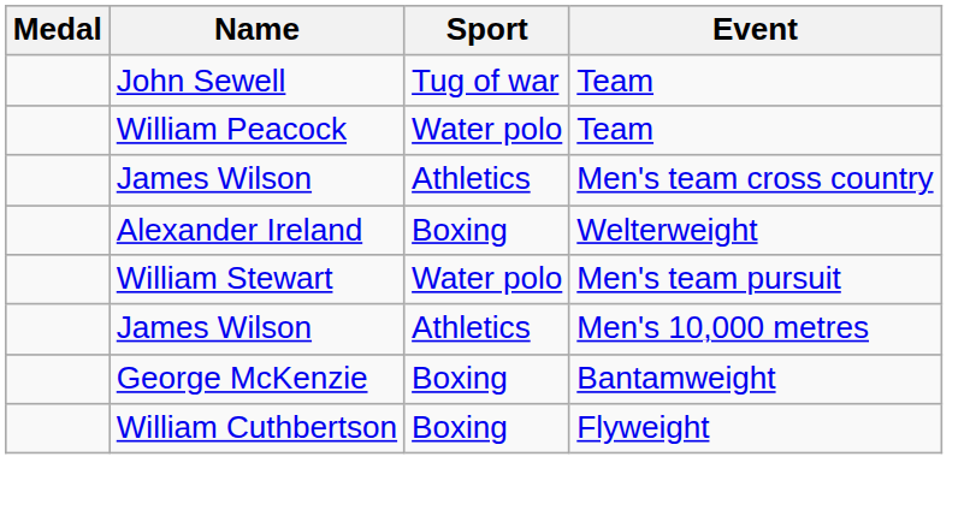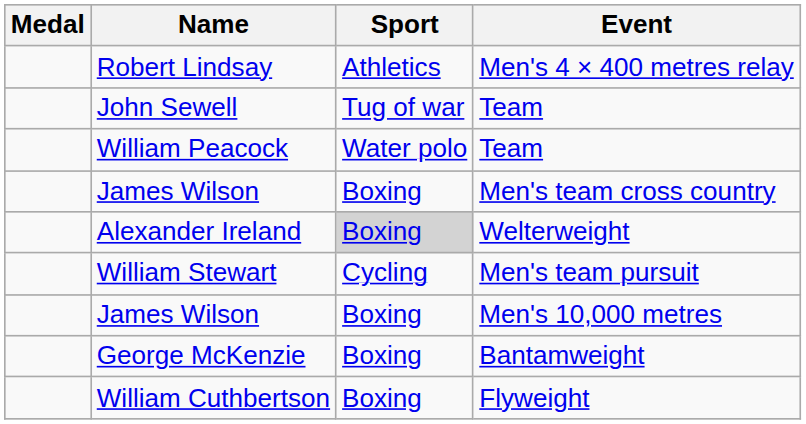 <table class="wikitable sortable">
 <tr>
 <th>Medal</th>
 <th>Name</th>
 <th>Sport</th>
 <th>Event</th>
+</tr>
+<tr>
+<td></td>
+<td><a href='#'>Robert Lindsay</a></td>
+<td><a href='#'>Athletics</a></td>
+<td><a href='#'>Men's 4 × 400 metres relay</a></td>
 </tr>
 <tr>
 <td></td>
 <td><a href='#'>John Sewell</a></td>
 <td><a href='#'>Tug of war</a></td>
 <td><a href='#'>Team</a></td>
 </tr>
 <tr>
 <td></td>
 <td><a href='#'>William Peacock</a></td>
 <td><a href='#'>Water polo</a></td>
 <td><a href='#'>Team</a></td>
 </tr>
 <tr>
 <td></td>
 <td><a href='#'>James Wilson</a></td>
-<td><a href='#'>Athletics</a></td>
+<td><a href='#'>Boxing</a></td>
 <td><a href='#'>Men's team cross country</a></td>
 </tr>
 <tr>
 <td></td>
 <td><a href='#'>Alexander Ireland</a></td>
-<td><a href='#'>Boxing</a></td>
+<td style="background: lightgrey;"><a href='#'>Boxing</a></td>
 <td><a href='#'>Welterweight</a></td>
 </tr>
 <tr>
 <td></td>
 <td><a href='#'>William Stewart</a></td>
-<td><a href='#'>Water polo</a></td>
+<td><a href='#'>Cycling</a></td>
 <td><a href='#'>Men's team pursuit</a></td>
 </tr>
 <tr>
 <td></td>
 <td><a href='#'>James Wilson</a></td>
-<td><a href='#'>Athletics</a></td>
+<td><a href='#'>Boxing</a></td>
 <td><a href='#'>Men's 10,000 metres</a></td>
 </tr>
 <tr>
 <td></td>
 <td><a href='#'>George McKenzie</a></td>
 <td><a href='#'>Boxing</a></td>
 <td><a href='#'>Bantamweight</a></td>
 </tr>
 <tr>
 <td></td>
 <td><a href='#'>William Cuthbertson</a></td>
 <td><a href='#'>Boxing</a></td>
 <td><a href='#'>Flyweight</a></td>
 </tr>
 </table>
